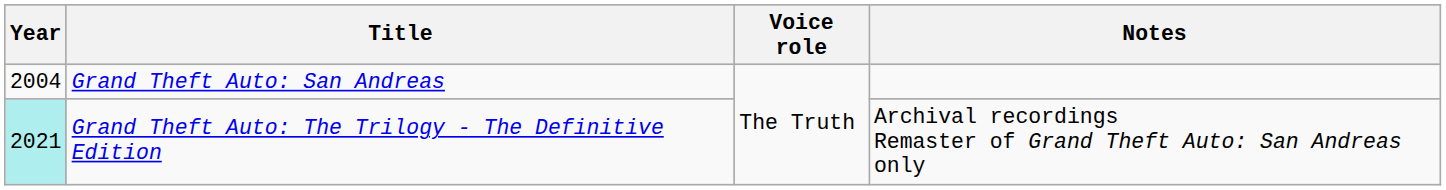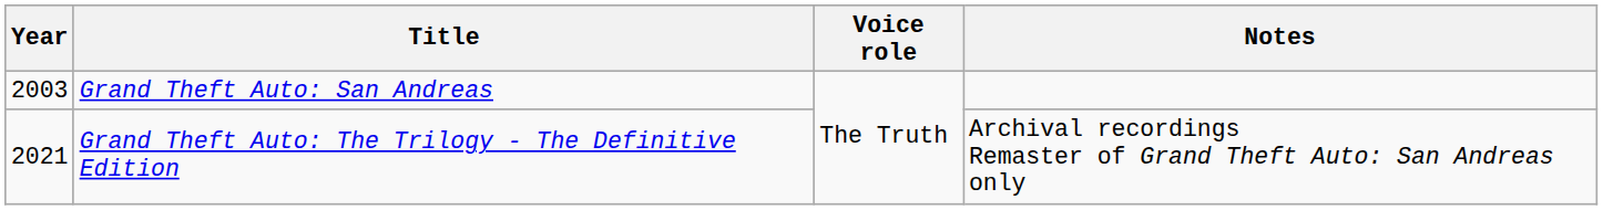 <table class="wikitable sortable">
 <tr>
 <th>Year</th>
 <th>Title</th>
 <th class="unsortable">Voice role</th>
 <th>Notes</th>
 </tr>
 <tr>
-<td>2004</td>
+<td>2003</td>
 <td><em><a href='#'>Grand Theft Auto: San Andreas</a></em></td>
 <td rowspan="2">The Truth</td>
 <td></td>
 </tr>
 <tr>
-<td style="background: paleturquoise;">2021</td>
+<td>2021</td>
 <td><em><a href='#'>Grand Theft Auto: The Trilogy - The Definitive Edition</a></em></td>
 <td>Archival recordings<br>Remaster of <em>Grand Theft Auto: San Andreas</em> only</td>
 </tr>
 </table>
